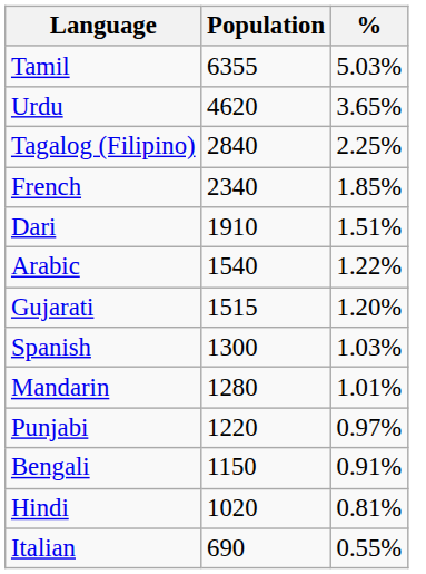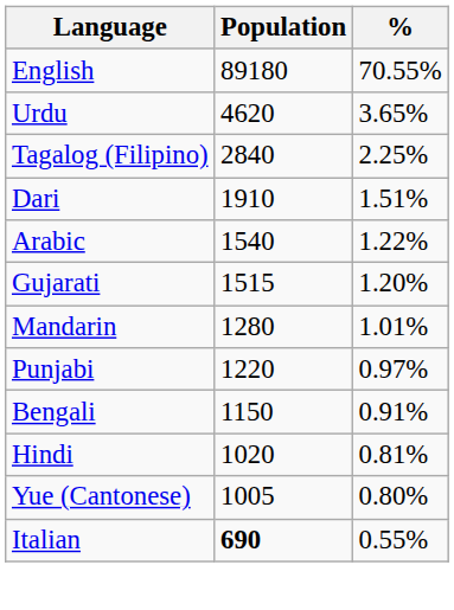 <table class="wikitable sortable" style="float:left;">
 <tr>
 <th>Language</th>
 <th>Population</th>
 <th>%</th>
 </tr>
 <tr>
-<td><a href='#'>Tamil</a></td>
-<td>6355</td>
-<td>5.03%</td>
+<td><a href='#'>English</a> </td>
+<td>89180</td>
+<td>70.55%</td>
 </tr>
 <tr>
 <td><a href='#'>Urdu</a></td>
 <td>4620</td>
 <td>3.65%</td>
 </tr>
 <tr>
 <td><a href='#'>Tagalog (Filipino)</a></td>
 <td>2840</td>
 <td>2.25%</td>
-</tr>
-<tr>
-<td><a href='#'>French</a> </td>
-<td>2340</td>
-<td>1.85%</td>
 </tr>
 <tr>
 <td><a href='#'>Dari</a></td>
 <td>1910</td>
 <td>1.51%</td>
 </tr>
 <tr>
 <td><a href='#'>Arabic</a></td>
 <td>1540</td>
 <td>1.22%</td>
 </tr>
 <tr>
 <td><a href='#'>Gujarati</a></td>
 <td>1515</td>
 <td>1.20%</td>
-</tr>
-<tr>
-<td><a href='#'>Spanish</a></td>
-<td>1300</td>
-<td>1.03%</td>
 </tr>
 <tr>
 <td><a href='#'>Mandarin</a></td>
 <td>1280</td>
 <td>1.01%</td>
 </tr>
 <tr>
 <td><a href='#'>Punjabi</a></td>
 <td>1220</td>
 <td>0.97%</td>
 </tr>
 <tr>
 <td><a href='#'>Bengali</a></td>
 <td>1150</td>
 <td>0.91%</td>
 </tr>
 <tr>
 <td><a href='#'>Hindi</a></td>
 <td>1020</td>
 <td>0.81%</td>
 </tr>
 <tr>
+<td><a href='#'>Yue (Cantonese)</a></td>
+<td>1005</td>
+<td>0.80%</td>
+</tr>
+<tr>
 <td><a href='#'>Italian</a></td>
-<td>690</td>
+<td><strong>690</strong></td>
 <td>0.55%</td>
 </tr>
 </table>
